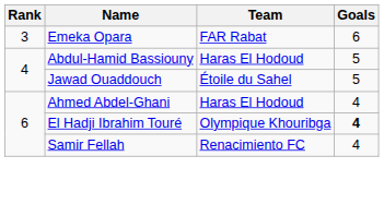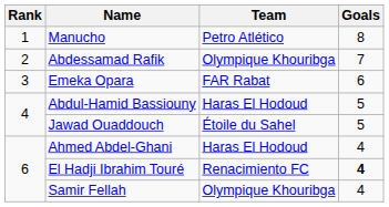 <table class="wikitable" style="text-align:center">
 <tr>
 <th>Rank</th>
 <th>Name</th>
 <th>Team</th>
 <th>Goals</th>
+</tr>
+<tr>
+<td rowspan=1>1</td>
+<td align="left"> <a href='#'>Manucho</a></td>
+<td align="left"> <a href='#'>Petro Atlético</a></td>
+<td>8</td>
+</tr>
+<tr>
+<td rowspan=1>2</td>
+<td align="left"> <a href='#'>Abdessamad Rafik</a></td>
+<td align="left"> <a href='#'>Olympique Khouribga</a></td>
+<td>7</td>
 </tr>
 <tr>
 <td rowspan=1>3</td>
 <td align="left"> <a href='#'>Emeka Opara</a></td>
 <td align="left"> <a href='#'>FAR Rabat</a></td>
 <td>6</td>
 </tr>
 <tr>
 <td rowspan=2>4</td>
 <td align="left"> <a href='#'>Abdul-Hamid Bassiouny</a></td>
 <td align="left"> <a href='#'>Haras El Hodoud</a></td>
 <td>5</td>
 </tr>
 <tr>
 <td align="left"> <a href='#'>Jawad Ouaddouch</a></td>
 <td align="left"> <a href='#'>Étoile du Sahel</a></td>
 <td>5</td>
 </tr>
 <tr>
 <td rowspan=3>6</td>
 <td align="left"> <a href='#'>Ahmed Abdel-Ghani</a></td>
 <td align="left"> <a href='#'>Haras El Hodoud</a></td>
 <td>4</td>
 </tr>
 <tr>
 <td align="left"> <a href='#'>El Hadji Ibrahim Touré</a></td>
-<td align="left"> <a href='#'>Olympique Khouribga</a></td>
+<td align="left"> <a href='#'>Renacimiento FC</a></td>
 <td><strong>4</strong></td>
 </tr>
 <tr>
 <td align="left"> <a href='#'>Samir Fellah</a></td>
-<td align="left"> <a href='#'>Renacimiento FC</a></td>
+<td align="left"> <a href='#'>Olympique Khouribga</a></td>
 <td>4</td>
 </tr>
 </table>
